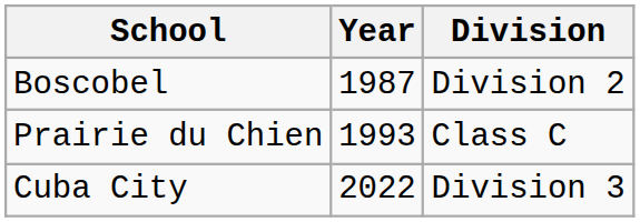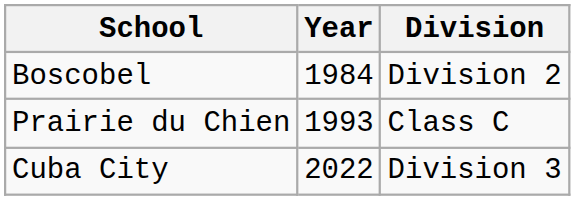 <table class="wikitable">
 <tr>
 <th>School</th>
 <th>Year</th>
 <th>Division</th>
 </tr>
 <tr>
 <td>Boscobel</td>
-<td>1987</td>
+<td>1984</td>
 <td>Division 2</td>
 </tr>
 <tr>
 <td>Prairie du Chien</td>
 <td>1993</td>
 <td>Class C</td>
 </tr>
 <tr>
 <td>Cuba City</td>
 <td>2022</td>
 <td>Division 3</td>
 </tr>
 </table>
